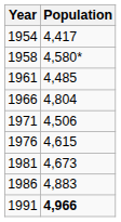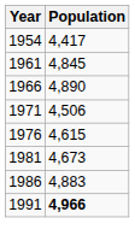 <table class="wikitable">
 <tr>
 <th>Year</th>
 <th>Population</th>
 </tr>
 <tr>
 <td>1954</td>
 <td>4,417</td>
 </tr>
 <tr>
-<td>1958</td>
-<td>4,580*</td>
-</tr>
-<tr>
 <td>1961</td>
-<td>4,485</td>
+<td>4,845</td>
 </tr>
 <tr>
 <td>1966</td>
-<td>4,804</td>
+<td>4,890</td>
 </tr>
 <tr>
 <td>1971</td>
 <td>4,506</td>
 </tr>
 <tr>
 <td>1976</td>
 <td>4,615</td>
 </tr>
 <tr>
 <td>1981</td>
 <td>4,673</td>
 </tr>
 <tr>
 <td>1986</td>
 <td>4,883</td>
 </tr>
 <tr>
 <td>1991</td>
 <td><strong>4,966</strong></td>
 </tr>
 </table>
